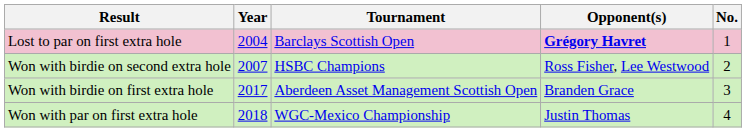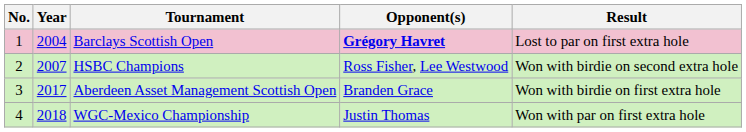 <table class="wikitable" style="font-size:95%;">
 <tr>
-<th>Result</th>
+<th>No.</th>
 <th>Year</th>
 <th>Tournament</th>
 <th>Opponent(s)</th>
-<th>No.</th>
+<th>Result</th>
 </tr>
 <tr style="background:#F2C1D1;">
-<td>Lost to par on first extra hole</td>
+<td align=center>1</td>
 <td><a href='#'>2004</a></td>
 <td><a href='#'>Barclays Scottish Open</a></td>
 <td><strong> <a href='#'>Grégory Havret</a></strong></td>
-<td align=center>1</td>
+<td>Lost to par on first extra hole</td>
 </tr>
 <tr style="background:#D0F0C0;">
-<td>Won with birdie on second extra hole</td>
+<td align=center>2</td>
 <td><a href='#'>2007</a></td>
 <td><a href='#'>HSBC Champions</a></td>
 <td> <a href='#'>Ross Fisher</a>,  <a href='#'>Lee Westwood</a></td>
-<td align=center>2</td>
+<td>Won with birdie on second extra hole</td>
 </tr>
 <tr style="background:#D0F0C0;">
-<td>Won with birdie on first extra hole</td>
+<td align=center>3</td>
 <td><a href='#'>2017</a></td>
 <td><a href='#'>Aberdeen Asset Management Scottish Open</a></td>
 <td> <a href='#'>Branden Grace</a></td>
-<td align=center>3</td>
+<td>Won with birdie on first extra hole</td>
 </tr>
 <tr style="background:#D0F0C0;">
-<td>Won with par on first extra hole</td>
+<td align=center>4</td>
 <td><a href='#'>2018</a></td>
 <td><a href='#'>WGC-Mexico Championship</a></td>
 <td> <a href='#'>Justin Thomas</a></td>
-<td align=center>4</td>
+<td>Won with par on first extra hole</td>
 </tr>
 </table>
